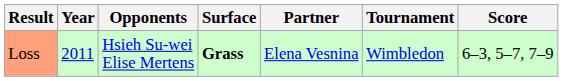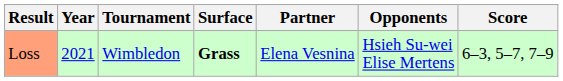 <table class="wikitable">
 <tr>
 <th>Result</th>
 <th>Year</th>
-<th>Opponents</th>
+<th>Tournament</th>
 <th>Surface</th>
 <th>Partner</th>
-<th>Tournament</th>
+<th>Opponents</th>
 <th class=unsortable>Score</th>
 </tr>
 <tr style="background:#ccffcc;">
 <td bgcolor=ffa07a>Loss</td>
-<td><a href='#'>2011</a></td>
-<td> <a href='#'>Hsieh Su-wei</a> <br>  <a href='#'>Elise Mertens</a></td>
+<td><a href='#'>2021</a></td>
+<td><a href='#'>Wimbledon</a></td>
 <td><strong>Grass</strong></td>
 <td> <a href='#'>Elena Vesnina</a></td>
-<td><a href='#'>Wimbledon</a></td>
+<td> <a href='#'>Hsieh Su-wei</a> <br>  <a href='#'>Elise Mertens</a></td>
 <td>6–3, 5–7, 7–9</td>
 </tr>
 </table>
